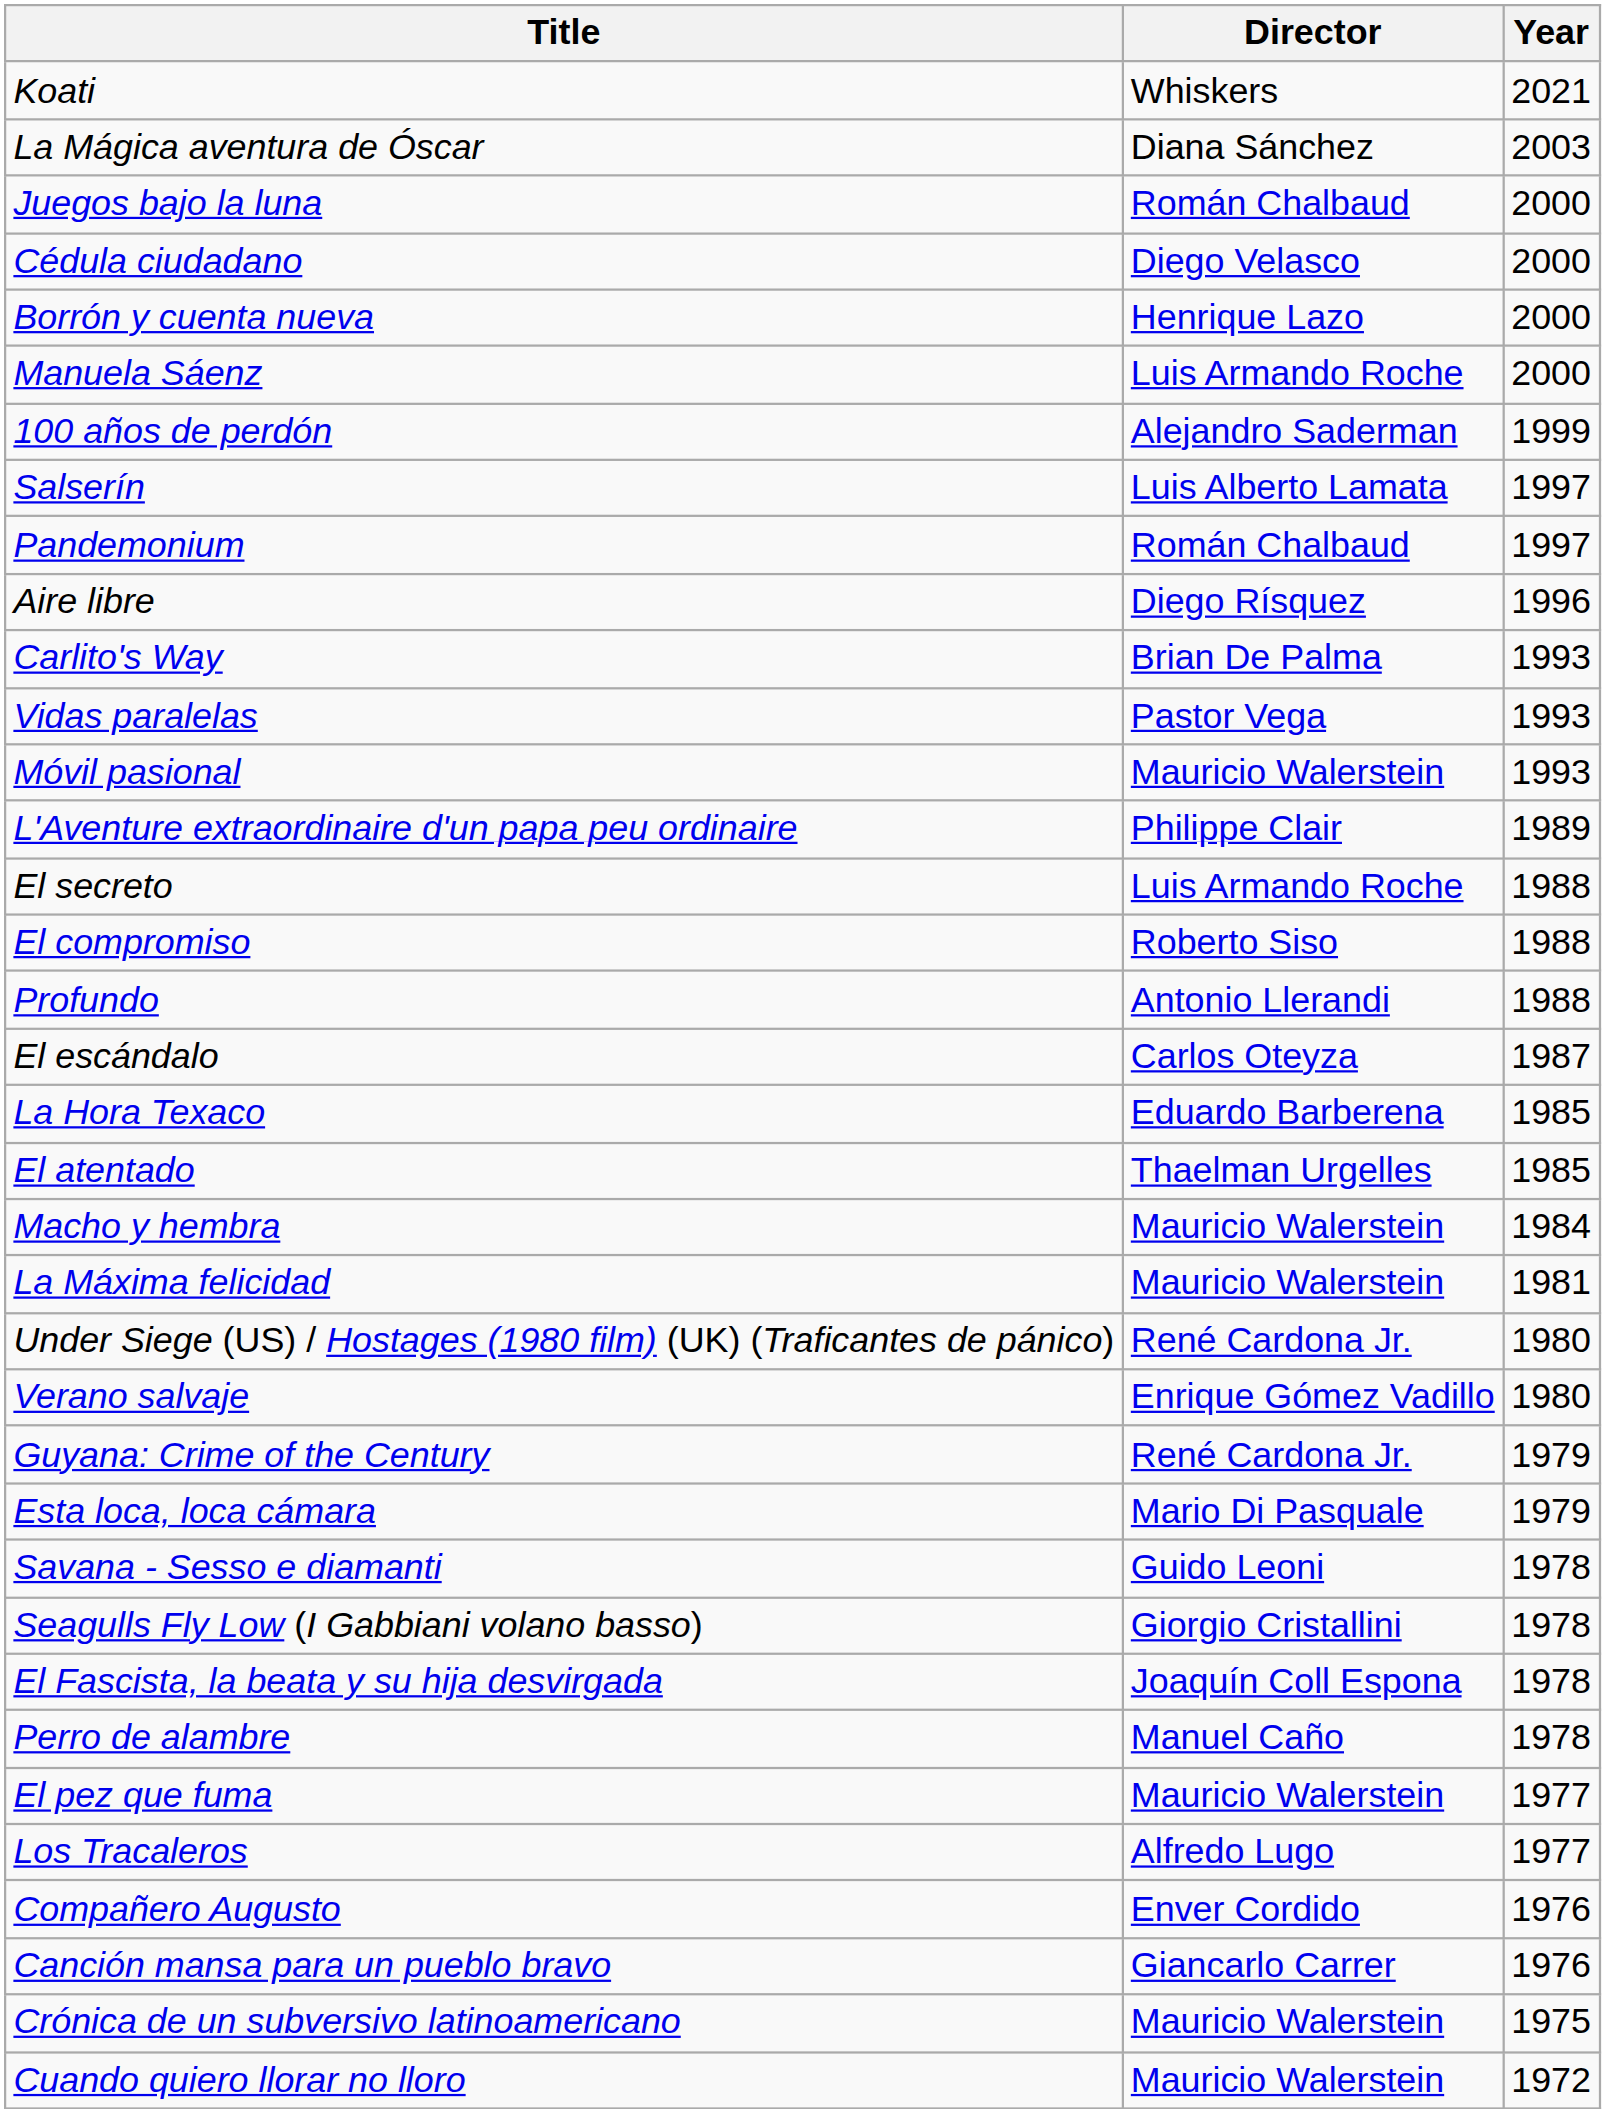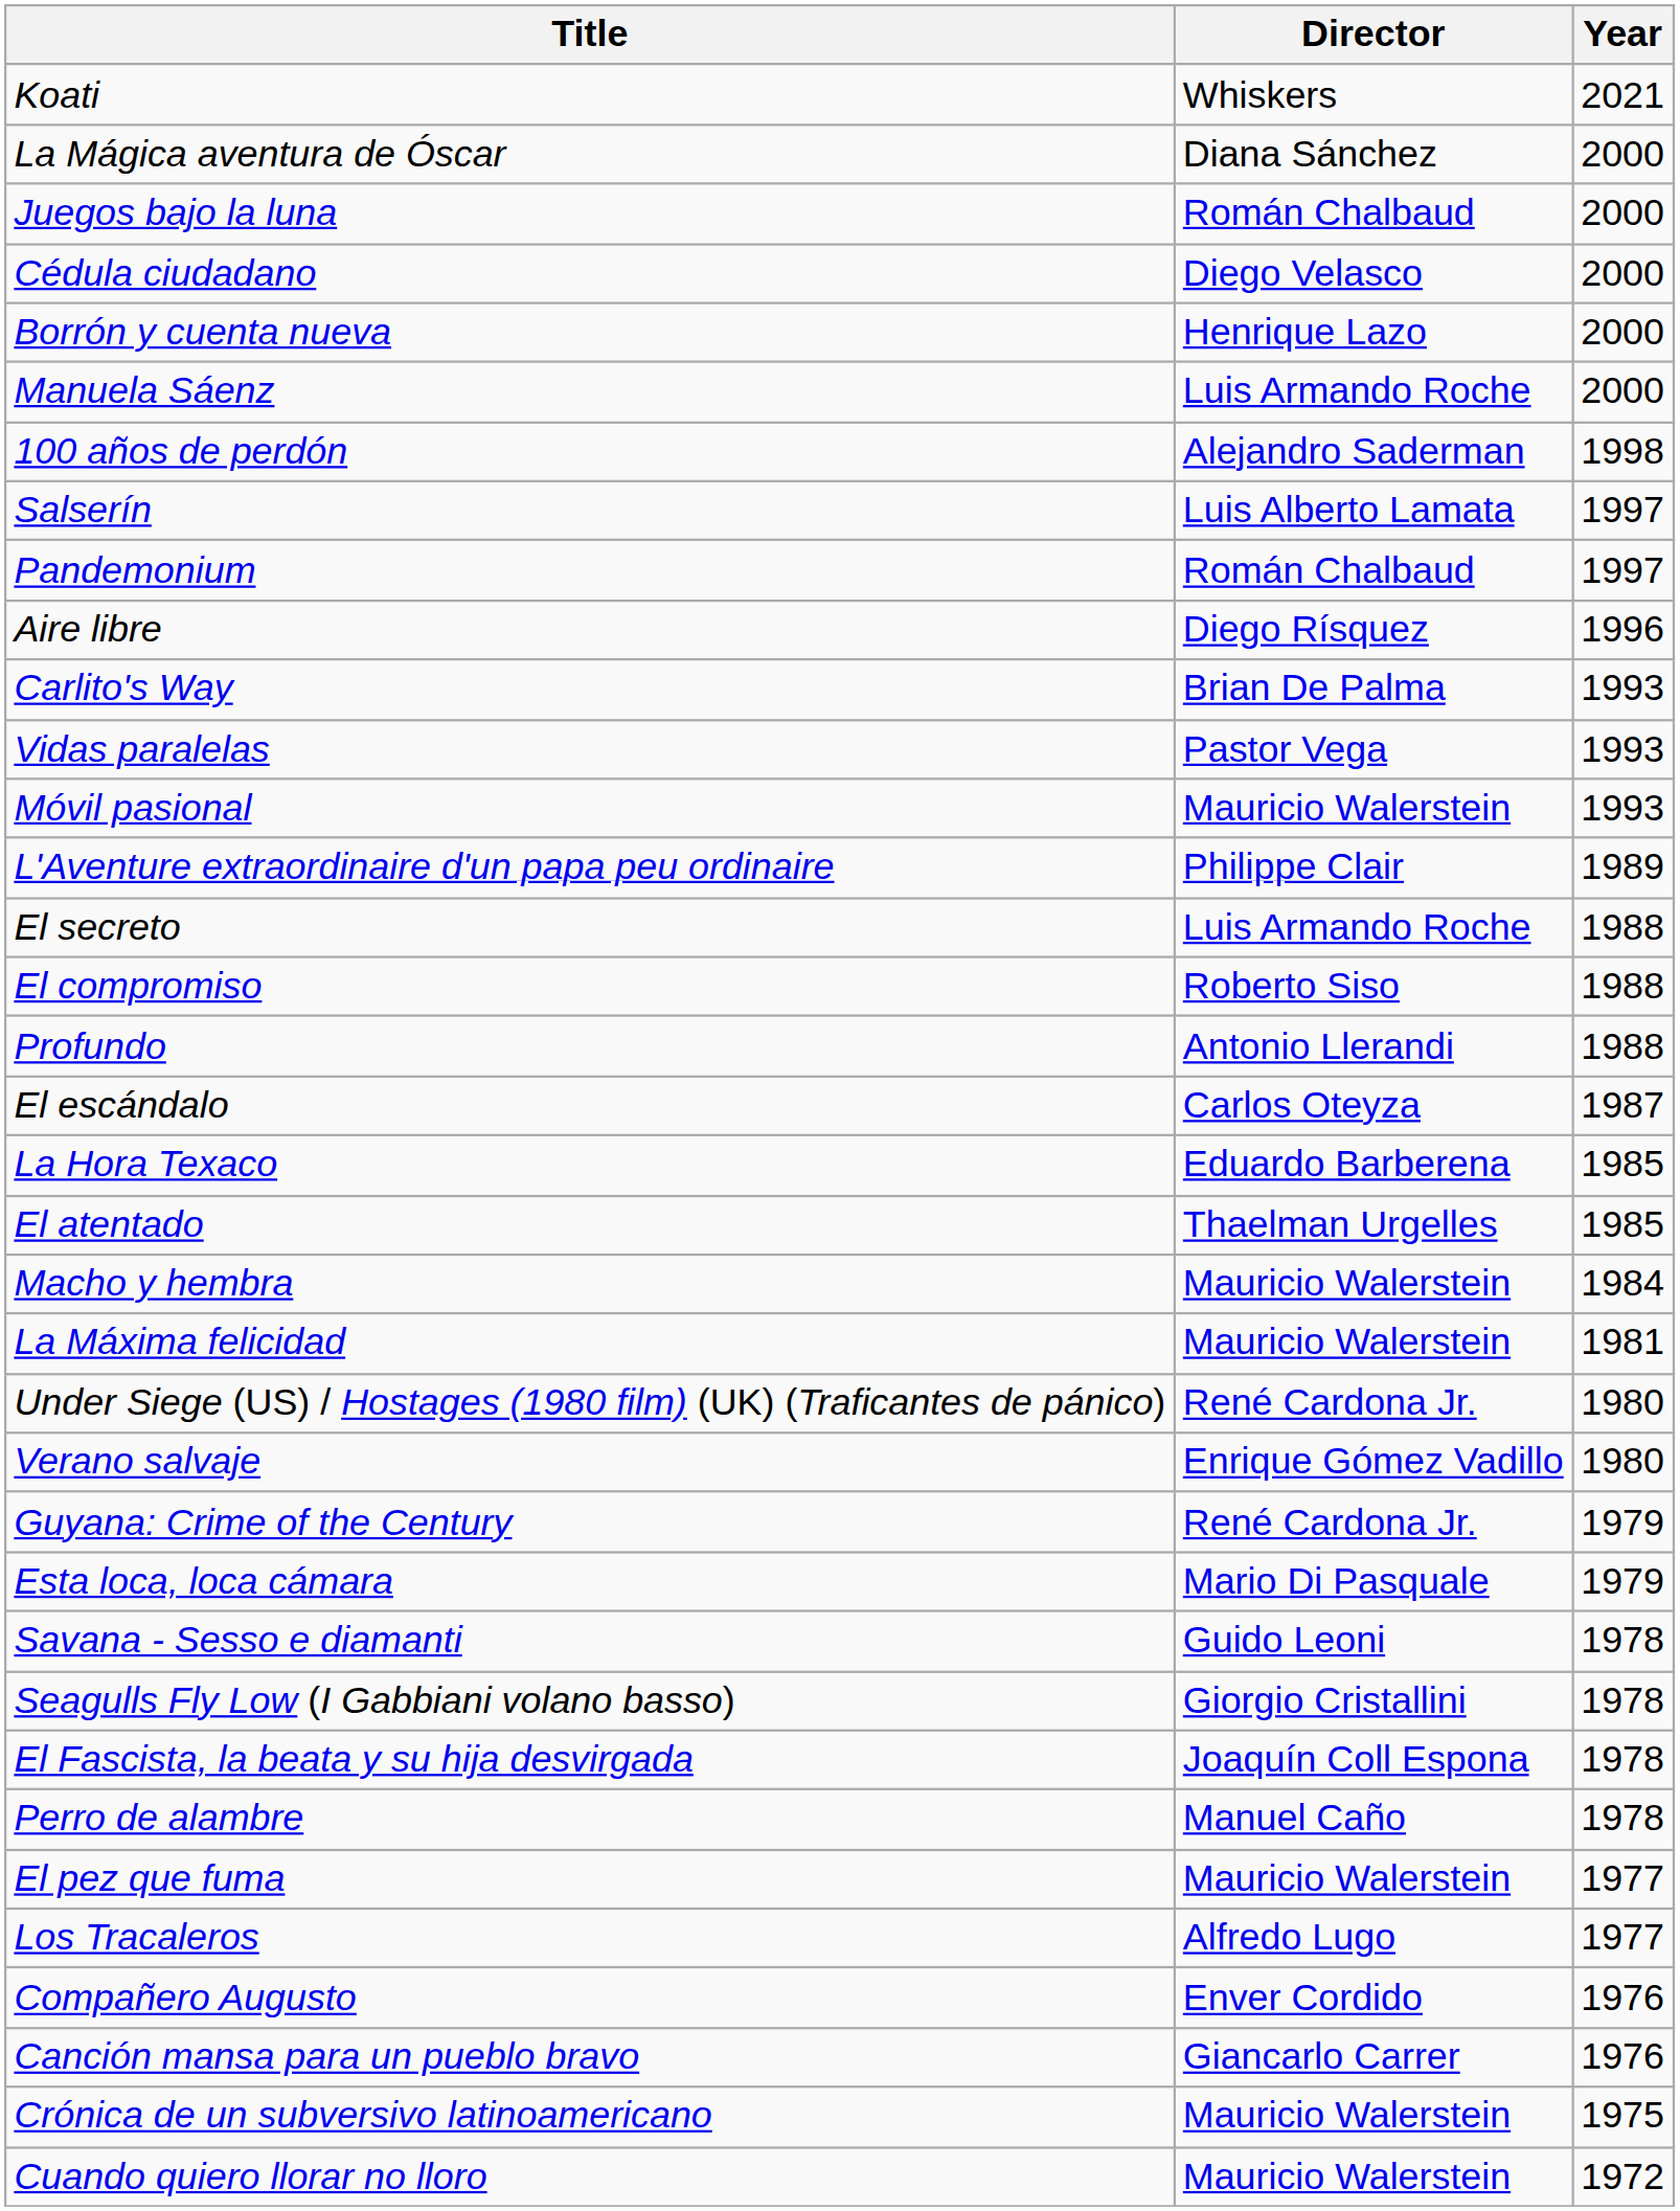 <table class="wikitable">
 <tr>
 <th>Title</th>
 <th>Director</th>
 <th>Year</th>
 </tr>
 <tr>
 <td><em>Koati</em></td>
 <td>Whiskers</td>
 <td>2021</td>
 </tr>
 <tr>
 <td><em>La Mágica aventura de Óscar</em></td>
 <td>Diana Sánchez</td>
-<td>2003</td>
+<td>2000</td>
 </tr>
 <tr>
 <td><em><a href='#'>Juegos bajo la luna</a></em></td>
 <td><a href='#'>Román Chalbaud</a></td>
 <td>2000</td>
 </tr>
 <tr>
 <td><em><a href='#'>Cédula ciudadano</a></em></td>
 <td><a href='#'>Diego Velasco</a></td>
 <td>2000</td>
 </tr>
 <tr>
 <td><em><a href='#'>Borrón y cuenta nueva</a></em></td>
 <td><a href='#'>Henrique Lazo</a></td>
 <td>2000</td>
 </tr>
 <tr>
 <td><em><a href='#'>Manuela Sáenz</a></em></td>
 <td><a href='#'>Luis Armando Roche</a></td>
 <td>2000</td>
 </tr>
 <tr>
 <td><em><a href='#'>100 años de perdón</a></em></td>
 <td><a href='#'>Alejandro Saderman</a></td>
-<td>1999</td>
+<td>1998</td>
 </tr>
 <tr>
 <td><em><a href='#'>Salserín</a></em></td>
 <td><a href='#'>Luis Alberto Lamata</a></td>
 <td>1997</td>
 </tr>
 <tr>
 <td><em><a href='#'>Pandemonium</a></em></td>
 <td><a href='#'>Román Chalbaud</a></td>
 <td>1997</td>
 </tr>
 <tr>
 <td><em>Aire libre</em></td>
 <td><a href='#'>Diego Rísquez</a></td>
 <td>1996</td>
 </tr>
 <tr>
 <td><em><a href='#'>Carlito's Way</a></em></td>
 <td><a href='#'>Brian De Palma</a></td>
 <td>1993</td>
 </tr>
 <tr>
 <td><em><a href='#'>Vidas paralelas</a></em></td>
 <td><a href='#'>Pastor Vega</a></td>
 <td>1993</td>
 </tr>
 <tr>
 <td><em><a href='#'>Móvil pasional</a></em></td>
 <td><a href='#'>Mauricio Walerstein</a></td>
 <td>1993</td>
 </tr>
 <tr>
 <td><em><a href='#'>L'Aventure extraordinaire d'un papa peu ordinaire</a></em></td>
 <td><a href='#'>Philippe Clair</a></td>
 <td>1989</td>
 </tr>
 <tr>
 <td><em> El secreto</em></td>
 <td><a href='#'>Luis Armando Roche</a></td>
 <td>1988</td>
 </tr>
 <tr>
 <td><em><a href='#'>El compromiso</a></em></td>
 <td><a href='#'>Roberto Siso</a></td>
 <td>1988</td>
 </tr>
 <tr>
 <td><em><a href='#'>Profundo</a></em></td>
 <td><a href='#'>Antonio Llerandi</a></td>
 <td>1988</td>
 </tr>
 <tr>
 <td><em>El escándalo</em></td>
 <td><a href='#'>Carlos Oteyza</a></td>
 <td>1987</td>
 </tr>
 <tr>
 <td><em><a href='#'>La Hora Texaco</a></em></td>
 <td><a href='#'>Eduardo Barberena</a></td>
 <td>1985</td>
 </tr>
 <tr>
 <td><em><a href='#'>El atentado</a></em></td>
 <td><a href='#'>Thaelman Urgelles</a></td>
 <td>1985</td>
 </tr>
 <tr>
 <td><em><a href='#'>Macho y hembra</a></em></td>
 <td><a href='#'>Mauricio Walerstein</a></td>
 <td>1984</td>
 </tr>
 <tr>
 <td><em><a href='#'>La Máxima felicidad</a></em></td>
 <td><a href='#'>Mauricio Walerstein</a></td>
 <td>1981</td>
 </tr>
 <tr>
 <td><em>Under Siege</em> (US) / <em><a href='#'>Hostages (1980 film)</a></em> (UK) (<em>Traficantes de pánico</em>)</td>
 <td><a href='#'>René Cardona Jr.</a></td>
 <td>1980</td>
 </tr>
 <tr>
 <td><em><a href='#'>Verano salvaje</a></em></td>
 <td><a href='#'>Enrique Gómez Vadillo</a></td>
 <td>1980</td>
 </tr>
 <tr>
 <td><em><a href='#'>Guyana: Crime of the Century</a></em></td>
 <td><a href='#'>René Cardona Jr.</a></td>
 <td>1979</td>
 </tr>
 <tr>
 <td><em><a href='#'>Esta loca, loca cámara</a></em></td>
 <td><a href='#'>Mario Di Pasquale</a></td>
 <td>1979</td>
 </tr>
 <tr>
 <td><em><a href='#'>Savana - Sesso e diamanti</a></em></td>
 <td><a href='#'>Guido Leoni</a></td>
 <td>1978</td>
 </tr>
 <tr>
 <td><em><a href='#'>Seagulls Fly Low</a></em> (<em>I Gabbiani volano basso</em>)</td>
 <td><a href='#'>Giorgio Cristallini</a></td>
 <td>1978</td>
 </tr>
 <tr>
 <td><em><a href='#'>El Fascista, la beata y su hija desvirgada</a></em></td>
 <td><a href='#'>Joaquín Coll Espona</a></td>
 <td>1978</td>
 </tr>
 <tr>
 <td><em><a href='#'>Perro de alambre</a></em></td>
 <td><a href='#'>Manuel Caño</a></td>
 <td>1978</td>
 </tr>
 <tr>
 <td><em><a href='#'>El pez que fuma</a></em></td>
 <td><a href='#'>Mauricio Walerstein</a></td>
 <td>1977</td>
 </tr>
 <tr>
 <td><em><a href='#'>Los Tracaleros</a></em></td>
 <td><a href='#'>Alfredo Lugo</a></td>
 <td>1977</td>
 </tr>
 <tr>
 <td><em><a href='#'>Compañero Augusto</a></em></td>
 <td><a href='#'>Enver Cordido</a></td>
 <td>1976</td>
 </tr>
 <tr>
 <td><em><a href='#'>Canción mansa para un pueblo bravo</a></em></td>
 <td><a href='#'>Giancarlo Carrer</a></td>
 <td>1976</td>
 </tr>
 <tr>
 <td><em><a href='#'>Crónica de un subversivo latinoamericano</a></em></td>
 <td><a href='#'>Mauricio Walerstein</a></td>
 <td>1975</td>
 </tr>
 <tr>
 <td><em><a href='#'>Cuando quiero llorar no lloro</a></em></td>
 <td><a href='#'>Mauricio Walerstein</a></td>
 <td>1972</td>
 </tr>
 </table>
